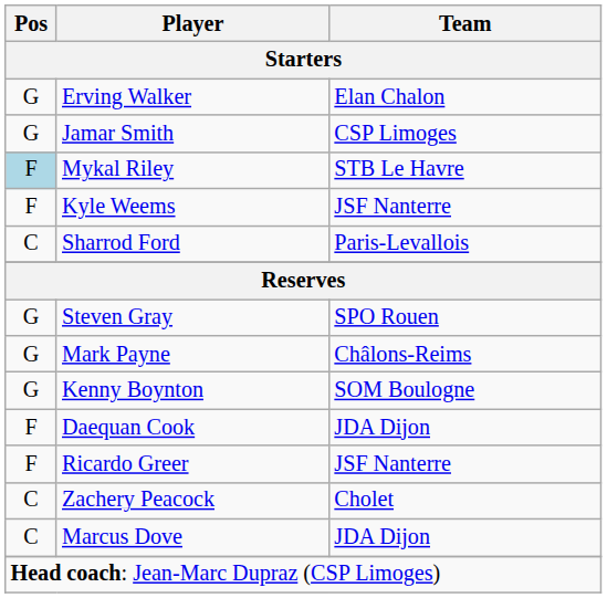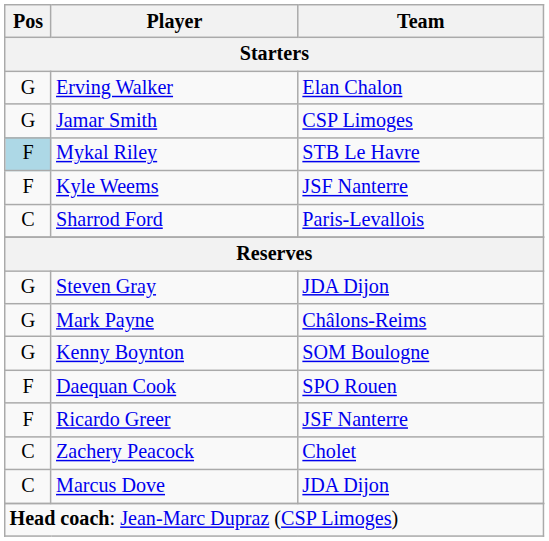 <table class="wikitable" style="text-align:center; font-size:85%;">
 <tr>
 <th scope="col" width="25px">Pos</th>
 <th scope="col" width="160px">Player</th>
 <th scope="col" width="160px">Team</th>
 </tr>
 <tr>
 <th scope="col" colspan="5">Starters</th>
 </tr>
 <tr>
 <td>G</td>
 <td style="text-align:left"> <a href='#'>Erving Walker</a></td>
 <td style="text-align:left"><a href='#'>Elan Chalon</a></td>
 </tr>
 <tr>
 <td>G</td>
 <td style="text-align:left"> <a href='#'>Jamar Smith</a></td>
 <td style="text-align:left"><a href='#'>CSP Limoges</a></td>
 </tr>
 <tr>
 <td style="background: lightblue;">F</td>
 <td style="text-align:left"> <a href='#'>Mykal Riley</a></td>
 <td style="text-align:left"><a href='#'>STB Le Havre</a></td>
 </tr>
 <tr>
 <td>F</td>
 <td style="text-align:left"> <a href='#'>Kyle Weems</a></td>
 <td style="text-align:left"><a href='#'>JSF Nanterre</a></td>
 </tr>
 <tr>
 <td>C</td>
 <td style="text-align:left"> <a href='#'>Sharrod Ford</a></td>
 <td style="text-align:left"><a href='#'>Paris-Levallois</a></td>
 </tr>
 <tr>
 </tr>
 <tr>
 <th scope="col" colspan="5">Reserves</th>
 </tr>
 <tr>
 <td>G</td>
 <td style="text-align:left"> <a href='#'>Steven Gray</a></td>
-<td style="text-align:left"><a href='#'>SPO Rouen</a></td>
+<td style="text-align:left"><a href='#'>JDA Dijon</a></td>
 </tr>
 <tr>
 <td>G</td>
 <td style="text-align:left"> <a href='#'>Mark Payne</a></td>
 <td style="text-align:left"><a href='#'>Châlons-Reims</a></td>
 </tr>
 <tr>
 <td>G</td>
 <td style="text-align:left"> <a href='#'>Kenny Boynton</a></td>
 <td style="text-align:left"><a href='#'>SOM Boulogne</a></td>
 </tr>
 <tr>
 <td>F</td>
 <td style="text-align:left"> <a href='#'>Daequan Cook</a></td>
-<td style="text-align:left"><a href='#'>JDA Dijon</a></td>
+<td style="text-align:left"><a href='#'>SPO Rouen</a></td>
 </tr>
 <tr>
 <td>F</td>
 <td style="text-align:left"> <a href='#'>Ricardo Greer</a></td>
 <td style="text-align:left"><a href='#'>JSF Nanterre</a></td>
 </tr>
 <tr>
 <td>C</td>
 <td style="text-align:left"> <a href='#'>Zachery Peacock</a></td>
 <td style="text-align:left"><a href='#'>Cholet</a></td>
 </tr>
 <tr>
 <td>C</td>
 <td style="text-align:left"> <a href='#'>Marcus Dove</a></td>
 <td style="text-align:left"><a href='#'>JDA Dijon</a></td>
 </tr>
 <tr>
 </tr>
 <tr>
 <td style="text-align:left" colspan="5"><strong>Head coach</strong>: <a href='#'>Jean-Marc Dupraz</a> (<a href='#'>CSP Limoges</a>)</td>
 </tr>
 </table>
